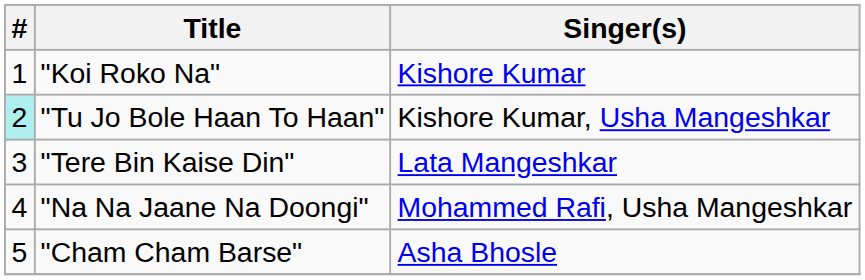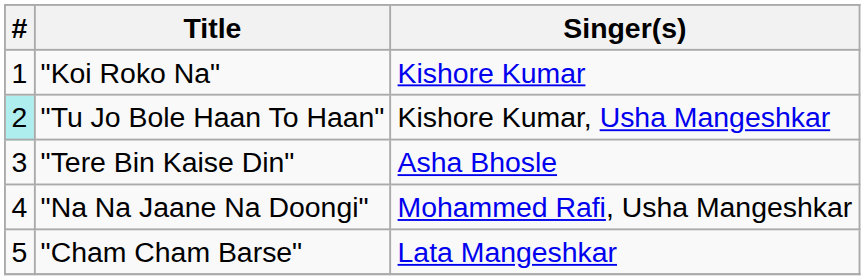 <table class="wikitable" style="font-size:95%;">
 <tr>
 <th>#</th>
 <th>Title</th>
 <th>Singer(s)</th>
 </tr>
 <tr>
 <td>1</td>
 <td>"Koi Roko Na"</td>
 <td><a href='#'>Kishore Kumar</a></td>
 </tr>
 <tr>
 <td style="background: paleturquoise;">2</td>
 <td>"Tu Jo Bole Haan To Haan"</td>
 <td>Kishore Kumar, <a href='#'>Usha Mangeshkar</a></td>
 </tr>
 <tr>
 <td>3</td>
 <td>"Tere Bin Kaise Din"</td>
-<td><a href='#'>Lata Mangeshkar</a></td>
+<td><a href='#'>Asha Bhosle</a></td>
 </tr>
 <tr>
 <td>4</td>
 <td>"Na Na Jaane Na Doongi"</td>
 <td><a href='#'>Mohammed Rafi</a>, Usha Mangeshkar</td>
 </tr>
 <tr>
 <td>5</td>
 <td>"Cham Cham Barse"</td>
-<td><a href='#'>Asha Bhosle</a></td>
+<td><a href='#'>Lata Mangeshkar</a></td>
 </tr>
 <tr>
 </tr>
 </table>
